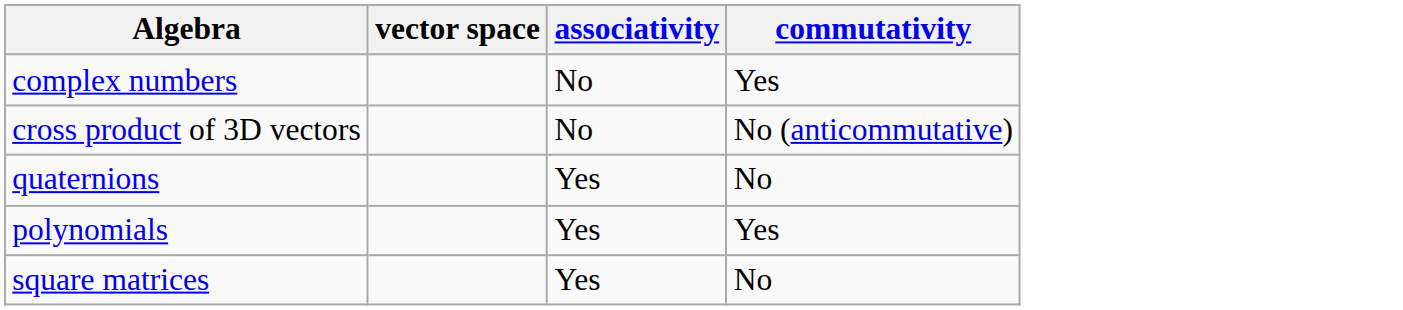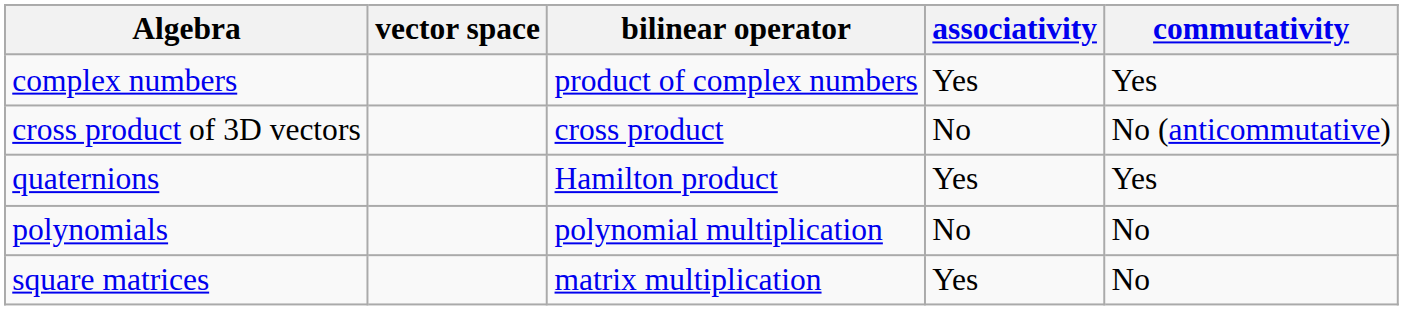 <table class="wikitable">
 <tr>
 <th>Algebra</th>
 <th>vector space</th>
+<th>bilinear operator</th>
 <th><a href='#'>associativity</a></th>
 <th><a href='#'>commutativity</a></th>
 </tr>
 <tr>
 <td><a href='#'>complex numbers</a></td>
 <td></td>
-<td>No</td>
+<td><a href='#'>product of complex numbers</a><br></td>
+<td>Yes</td>
 <td>Yes</td>
 </tr>
 <tr>
 <td><a href='#'>cross product</a> of 3D vectors</td>
 <td></td>
+<td><a href='#'>cross product</a> <br></td>
 <td>No</td>
 <td>No (<a href='#'>anticommutative</a>)</td>
 </tr>
 <tr>
 <td><a href='#'>quaternions</a></td>
 <td></td>
+<td><a href='#'>Hamilton product</a> <br></td>
 <td>Yes</td>
-<td>No</td>
+<td>Yes</td>
 </tr>
 <tr>
 <td><a href='#'>polynomials</a></td>
 <td></td>
-<td>Yes</td>
-<td>Yes</td>
+<td><a href='#'>polynomial multiplication</a></td>
+<td>No</td>
+<td>No</td>
 </tr>
 <tr>
 <td><a href='#'>square matrices</a></td>
 <td></td>
+<td><a href='#'>matrix multiplication</a></td>
 <td>Yes</td>
 <td>No</td>
 </tr>
 </table>
